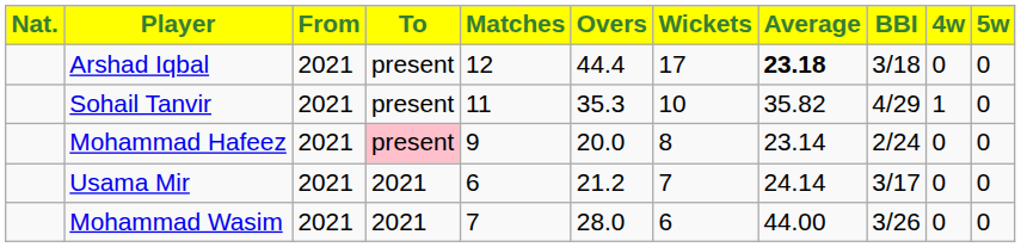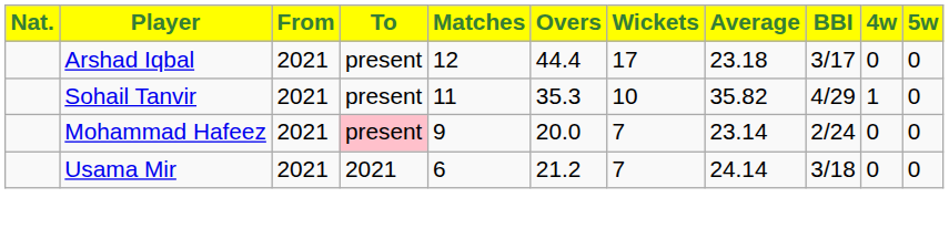 <table class="wikitable sortable" style="font-size:100%">
 <tr>
 <th style="text-align:center; background:#FFFF00; color:#357E37;">Nat.</th>
 <th style="text-align:center; background:#FFFF00; color:#357E37;">Player</th>
 <th style="text-align:center; background:#FFFF00; color:#357E37;">From</th>
 <th style="text-align:center; background:#FFFF00; color:#357E37;">To</th>
 <th style="text-align:center; background:#FFFF00; color:#357E37;">Matches</th>
 <th style="text-align:center; background:#FFFF00; color:#357E37;">Overs</th>
 <th style="text-align:center; background:#FFFF00; color:#357E37;">Wickets</th>
 <th style="text-align:center; background:#FFFF00; color:#357E37;">Average</th>
 <th style="text-align:center; background:#FFFF00; color:#357E37;">BBI</th>
 <th style="text-align:center; background:#FFFF00; color:#357E37;">4w</th>
 <th style="text-align:center; background:#FFFF00; color:#357E37;">5w</th>
 </tr>
 <tr>
 <td></td>
 <td><a href='#'>Arshad Iqbal</a></td>
 <td>2021</td>
 <td>present</td>
 <td>12</td>
 <td>44.4</td>
 <td>17</td>
-<td><strong>23.18</strong></td>
-<td>3/18</td>
+<td>23.18</td>
+<td>3/17</td>
 <td>0</td>
 <td>0</td>
 </tr>
 <tr>
 <td></td>
 <td><a href='#'>Sohail Tanvir</a></td>
 <td>2021</td>
 <td>present</td>
 <td>11</td>
 <td>35.3</td>
 <td>10</td>
 <td>35.82</td>
 <td>4/29</td>
 <td>1</td>
 <td>0</td>
 </tr>
 <tr>
 <td></td>
 <td><a href='#'>Mohammad Hafeez</a></td>
 <td>2021</td>
 <td style="background: pink;">present</td>
 <td>9</td>
 <td>20.0</td>
-<td>8</td>
+<td>7</td>
 <td>23.14</td>
 <td>2/24</td>
 <td>0</td>
 <td>0</td>
 </tr>
 <tr>
 <td></td>
 <td><a href='#'>Usama Mir</a></td>
 <td>2021</td>
 <td>2021</td>
 <td>6</td>
 <td>21.2</td>
 <td>7</td>
 <td>24.14</td>
-<td>3/17</td>
-<td>0</td>
-<td>0</td>
-</tr>
-<tr>
-<td></td>
-<td><a href='#'>Mohammad Wasim</a></td>
-<td>2021</td>
-<td>2021</td>
-<td>7</td>
-<td>28.0</td>
-<td>6</td>
-<td>44.00</td>
-<td>3/26</td>
+<td>3/18</td>
 <td>0</td>
 <td>0</td>
 </tr>
 </table>
